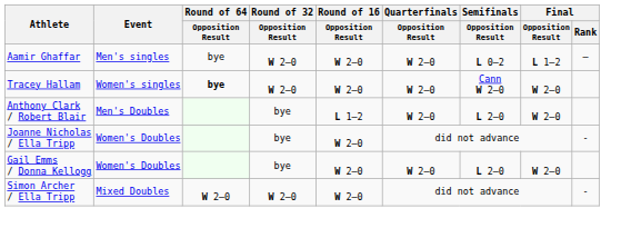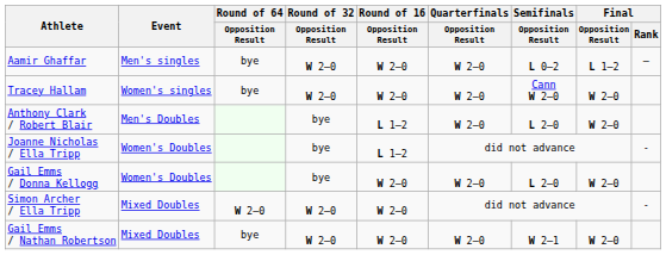 <table class=wikitable style="font-size:90%">
 <tr>
 <th rowspan="2">Athlete</th>
 <th rowspan="2">Event</th>
 <th>Round of 64</th>
 <th>Round of 32</th>
 <th>Round of 16</th>
 <th>Quarterfinals</th>
 <th>Semifinals</th>
 <th colspan="2">Final</th>
 </tr>
 <tr>
 <th style="line-height:1em"><small>Opposition<br>Result</small></th>
 <th style="line-height:1em"><small>Opposition<br>Result</small></th>
 <th style="line-height:1em"><small>Opposition<br>Result</small></th>
 <th style="line-height:1em"><small>Opposition<br>Result</small></th>
 <th style="line-height:1em"><small>Opposition<br>Result</small></th>
 <th style="line-height:1em"><small>Opposition<br>Result</small></th>
 <th>Rank</th>
 </tr>
 <tr>
 <td><a href='#'>Aamir Ghaffar</a></td>
 <td><a href='#'>Men's singles</a></td>
 <td align="center">bye</td>
 <td align="center"><br><strong>W</strong> 2–0</td>
 <td align="center"><br><strong>W</strong> 2–0</td>
 <td align="center"><br><strong>W</strong> 2–0</td>
 <td align="center"><br><strong>L</strong> 0–2</td>
 <td align="center"><br><strong>L</strong> 1–2</td>
 <td align="center">–</td>
 </tr>
 <tr>
 <td><a href='#'>Tracey Hallam</a></td>
 <td><a href='#'>Women's singles</a></td>
-<td align="center"><strong>bye</strong></td>
+<td align="center">bye</td>
 <td align="center"><br><strong>W</strong> 2–0</td>
 <td align="center"><br><strong>W</strong> 2–0</td>
 <td align="center"><br><strong>W</strong> 2–0</td>
 <td align="center"> <a href='#'>Cann</a><br><strong>W</strong> 2–0</td>
 <td align="center"><br><strong>W</strong> 2–0</td>
 <td align="center"></td>
 </tr>
 <tr>
 <td><a href='#'>Anthony Clark</a><br>/ <a href='#'>Robert Blair</a></td>
 <td><a href='#'>Men's Doubles</a></td>
 <td align="center" bgcolor="honeydew"></td>
 <td align="center">bye</td>
 <td align="center"><br><strong>L</strong> 1–2</td>
 <td align="center"><br><strong>W</strong> 2–0</td>
 <td align="center"><br><strong>L</strong> 2–0</td>
 <td align="center"><br><strong>W</strong> 2–0</td>
 <td align="center"></td>
 </tr>
 <tr>
 <td><a href='#'>Joanne Nicholas</a> <br>/ <a href='#'>Ella Tripp</a></td>
 <td><a href='#'>Women's Doubles</a></td>
 <td align="center" bgcolor="honeydew"></td>
 <td align="center">bye</td>
-<td align="center"><br><strong>W</strong> 2–0</td>
+<td align="center"><br><strong>L</strong> 1–2</td>
 <td align="center" colspan="3">did not advance</td>
 <td align="center">-</td>
 </tr>
 <tr>
 <td><a href='#'>Gail Emms</a> <br>/ <a href='#'>Donna Kellogg</a></td>
 <td><a href='#'>Women's Doubles</a></td>
 <td align="center" bgcolor="honeydew"></td>
 <td align="center">bye</td>
 <td align="center"><br><strong>W</strong> 2–0</td>
 <td align="center"><br><strong>W</strong> 2–0</td>
 <td align="center"><br><strong>L</strong> 2–0</td>
 <td align="center"><br><strong>W</strong> 2–0</td>
 <td align="center"></td>
 </tr>
 <tr>
 <td><a href='#'>Simon Archer</a> <br>/ <a href='#'>Ella Tripp</a></td>
 <td><a href='#'>Mixed Doubles</a></td>
 <td align="center"><br><strong>W</strong> 2–0</td>
 <td align="center"><br><strong>W</strong> 2–0</td>
 <td align="center"><br><strong>W</strong> 2–0</td>
 <td align="center" colspan="3">did not advance</td>
 <td align="center">-</td>
 </tr>
+<tr>
+<td><a href='#'>Gail Emms</a> <br>/ <a href='#'>Nathan Robertson</a></td>
+<td><a href='#'>Mixed Doubles</a></td>
+<td align="center">bye</td>
+<td align="center"><br><strong>W</strong> 2–0</td>
+<td align="center"><br><strong>W</strong> 2–0</td>
+<td align="center"><br><strong>W</strong> 2–0</td>
+<td align="center"><br><strong>W</strong> 2–1</td>
+<td align="center"><br><strong>W</strong> 2–0</td>
+<td align="center"></td>
+</tr>
 </table>
